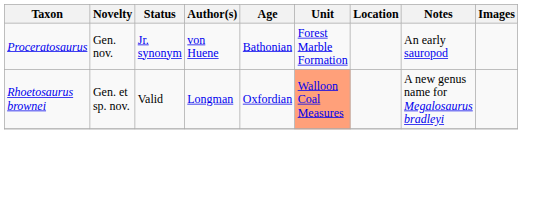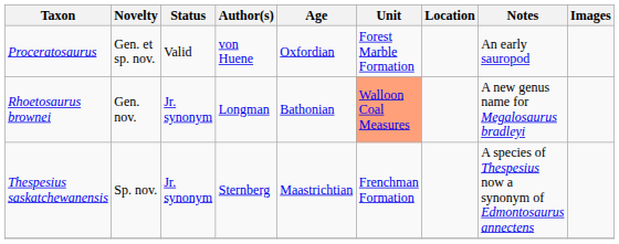 <table class="wikitable sortable" align="center" width="100%">
 <tr>
 <th>Taxon</th>
 <th>Novelty</th>
 <th>Status</th>
 <th>Author(s)</th>
 <th>Age</th>
 <th>Unit</th>
 <th>Location</th>
 <th>Notes</th>
 <th>Images</th>
 </tr>
 <tr>
 <td><em><a href='#'>Proceratosaurus</a></em></td>
-<td>Gen. nov.</td>
-<td><a href='#'>Jr. synonym</a></td>
+<td>Gen. et sp. nov.</td>
+<td>Valid</td>
 <td><a href='#'>von Huene</a></td>
-<td><a href='#'>Bathonian</a></td>
+<td><a href='#'>Oxfordian</a></td>
 <td><a href='#'>Forest Marble Formation</a></td>
 <td></td>
 <td>An early <a href='#'>sauropod</a></td>
 <td></td>
 </tr>
 <tr>
 <td><em><a href='#'>Rhoetosaurus brownei</a></em></td>
-<td>Gen. et sp. nov.</td>
-<td>Valid</td>
+<td>Gen. nov.</td>
+<td><a href='#'>Jr. synonym</a></td>
 <td><a href='#'>Longman</a></td>
-<td><a href='#'>Oxfordian</a></td>
+<td><a href='#'>Bathonian</a></td>
 <td style="background: lightsalmon;"><a href='#'>Walloon Coal Measures</a></td>
 <td></td>
 <td>A new genus name for <em><a href='#'>Megalosaurus bradleyi</a></em></td>
 <td></td>
 </tr>
 <tr>
+<td><em><a href='#'>Thespesius saskatchewanensis</a></em></td>
+<td>Sp. nov.</td>
+<td><a href='#'>Jr. synonym</a></td>
+<td><a href='#'>Sternberg</a></td>
+<td><a href='#'>Maastrichtian</a></td>
+<td><a href='#'>Frenchman Formation</a></td>
+<td></td>
+<td>A species of <em><a href='#'>Thespesius</a></em> now a synonym of <em><a href='#'>Edmontosaurus annectens</a></em></td>
+<td></td>
+</tr>
+<tr>
 </tr>
 </table>
